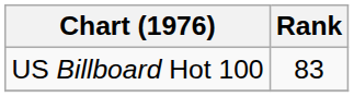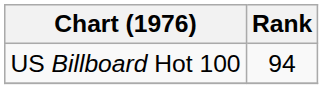 <table class="wikitable">
 <tr>
 <th>Chart (1976)</th>
 <th style="text-align:center;">Rank</th>
 </tr>
 <tr>
 <td>US <em>Billboard</em> Hot 100</td>
-<td style="text-align:center;">83</td>
+<td style="text-align:center;">94</td>
 </tr>
 <tr>
 </tr>
 </table>
